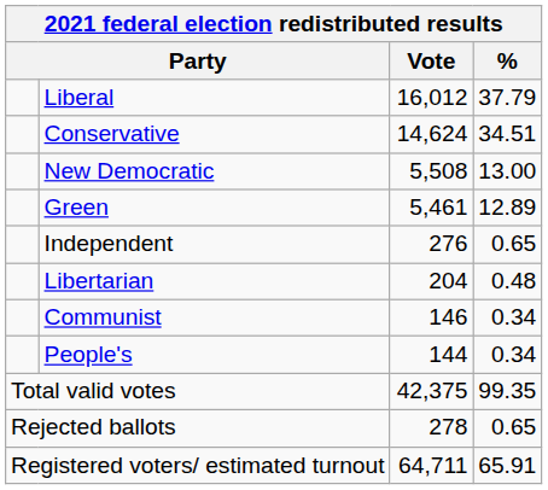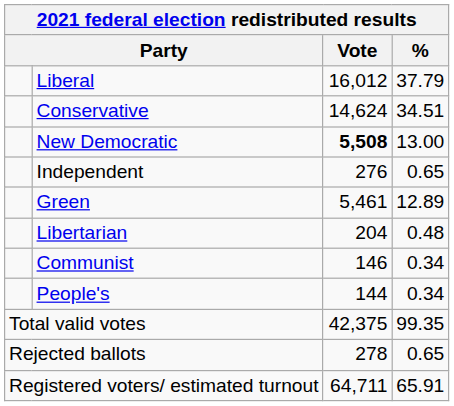 <table class="wikitable">
 <tr>
 <th colspan="4"><a href='#'>2021 federal election</a> redistributed results</th>
 </tr>
 <tr>
 <th bgcolor="#DDDDFF" width="130px" colspan="2">Party</th>
 <th bgcolor="#DDDDFF" width="50px">Vote</th>
 <th bgcolor="#DDDDFF" width="30px">%</th>
 </tr>
 <tr>
 <td> </td>
 <td><a href='#'>Liberal</a></td>
 <td align=right>16,012</td>
 <td align=right>37.79</td>
 </tr>
 <tr>
 <td> </td>
 <td><a href='#'>Conservative</a></td>
 <td align=right>14,624</td>
 <td align=right>34.51</td>
 </tr>
 <tr>
 <td> </td>
 <td><a href='#'>New Democratic</a></td>
-<td align=right>5,508</td>
+<td align=right><strong>5,508</strong></td>
 <td align=right>13.00</td>
+</tr>
+<tr>
+<td> </td>
+<td>Independent</td>
+<td align=right>276</td>
+<td align=right>0.65</td>
 </tr>
 <tr>
 <td> </td>
 <td><a href='#'>Green</a></td>
 <td align=right>5,461</td>
 <td align=right>12.89</td>
-</tr>
-<tr>
-<td> </td>
-<td>Independent</td>
-<td align=right>276</td>
-<td align=right>0.65</td>
 </tr>
 <tr>
 <td> </td>
 <td><a href='#'>Libertarian</a></td>
 <td align=right>204</td>
 <td align=right>0.48</td>
 </tr>
 <tr>
 <td> </td>
 <td><a href='#'>Communist</a></td>
 <td align=right>146</td>
 <td align=right>0.34</td>
 </tr>
 <tr>
 <td> </td>
 <td><a href='#'>People's</a></td>
 <td align=right>144</td>
 <td align=right>0.34</td>
 </tr>
 <tr>
 <td colspan="2">Total valid votes</td>
 <td align=right>42,375</td>
 <td align=right>99.35</td>
 </tr>
 <tr>
 <td colspan="2">Rejected ballots</td>
 <td align=right>278</td>
 <td align=right>0.65</td>
 </tr>
 <tr>
 <td colspan="2">Registered voters/ estimated turnout</td>
 <td align=right>64,711</td>
 <td align=right>65.91</td>
 </tr>
 </table>
